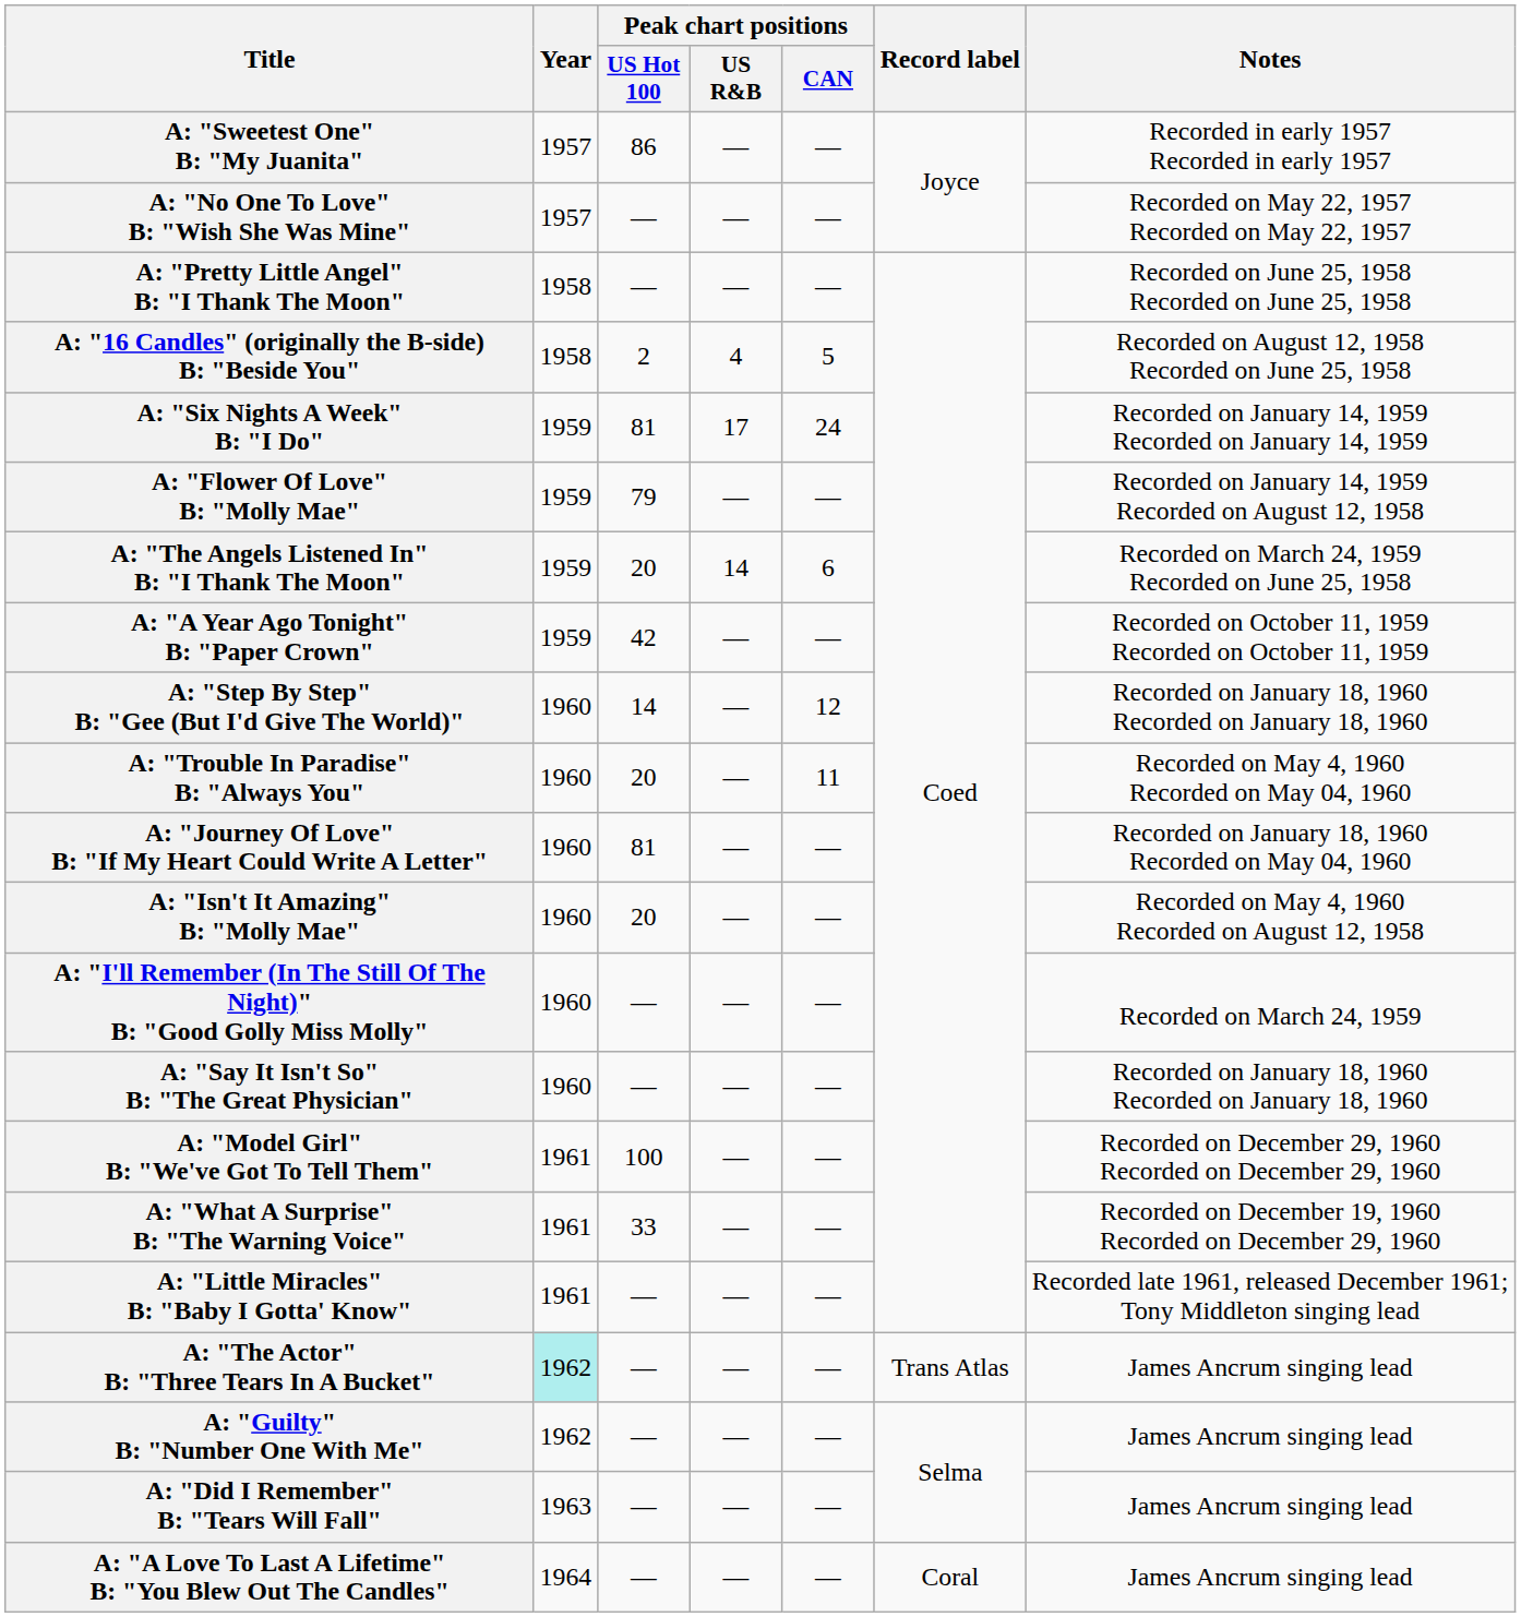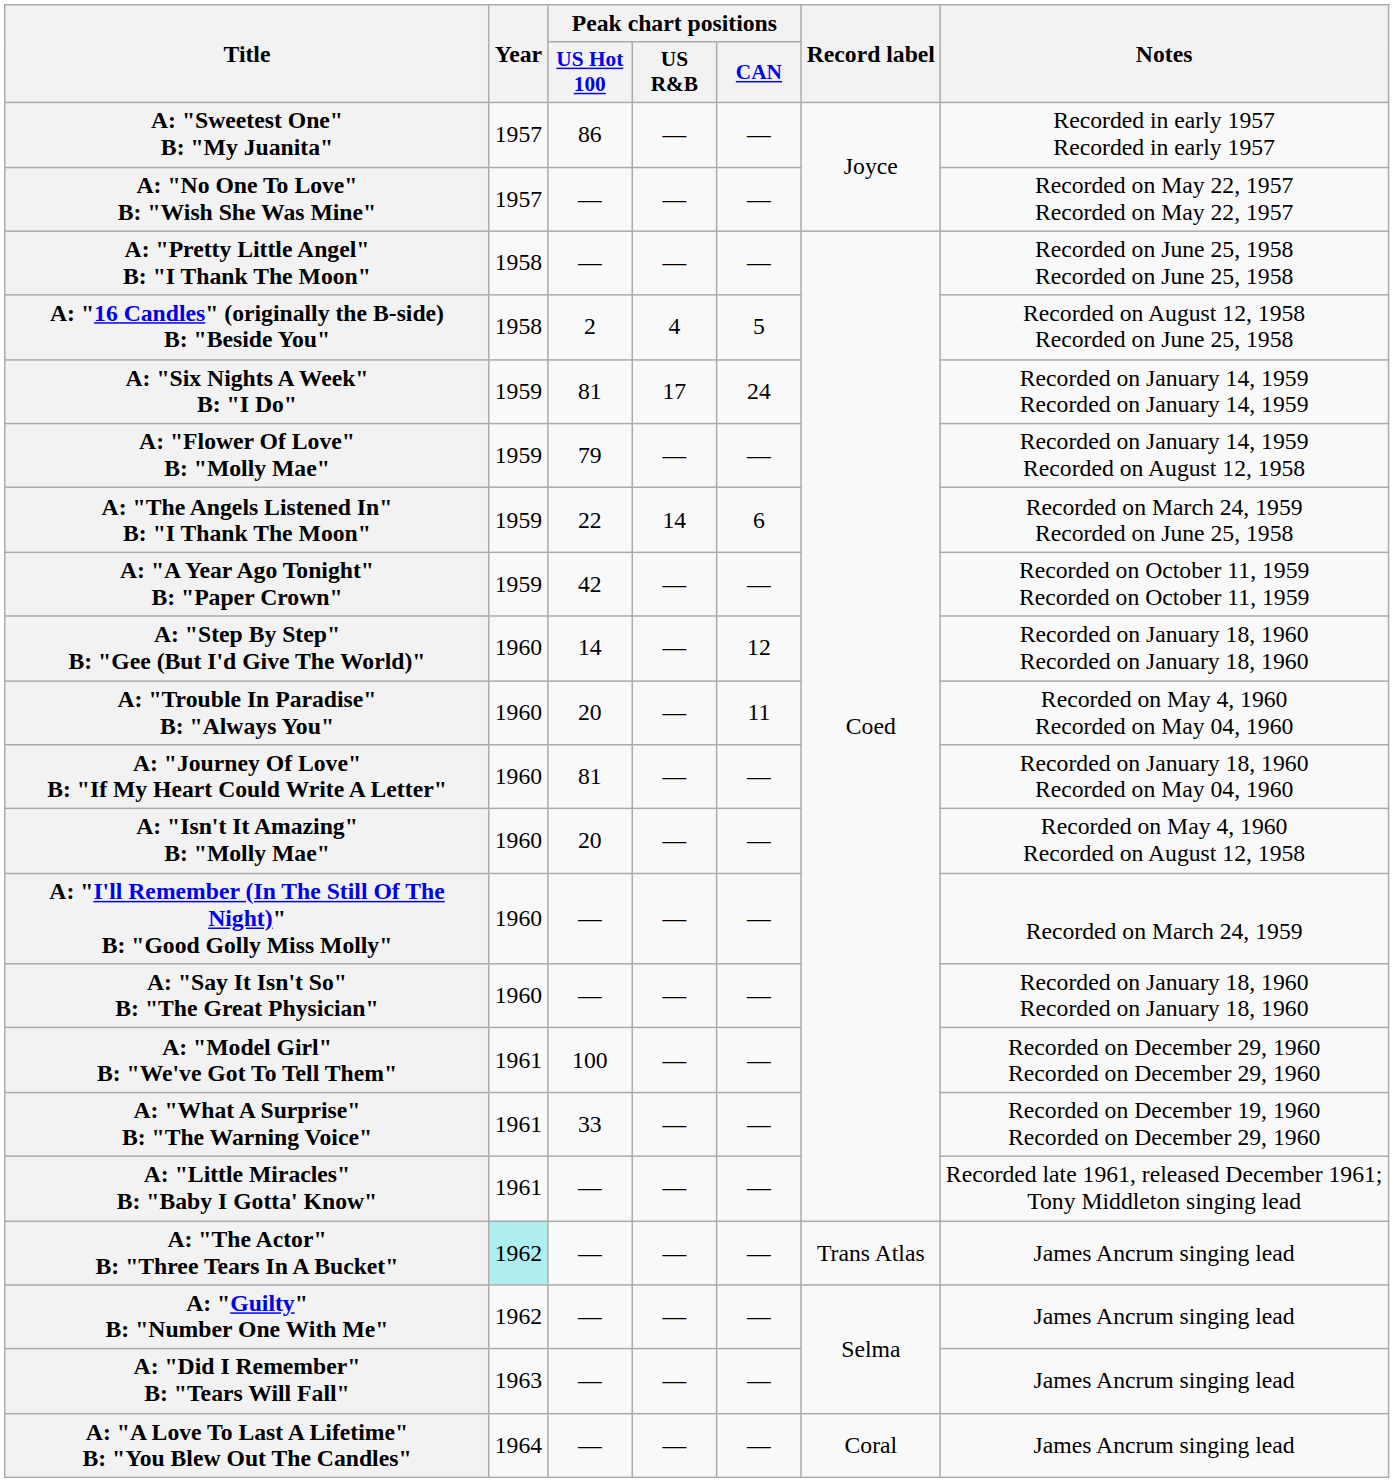 <table class="wikitable plainrowheaders" style="text-align:center;">
 <tr>
 <th scope="col" rowspan="2" style="width:20em;">Title</th>
 <th scope="col" rowspan="2">Year</th>
 <th scope="col" colspan="3">Peak chart positions</th>
 <th scope="col" rowspan="2">Record label</th>
 <th scope="col" rowspan="2">Notes</th>
 </tr>
 <tr>
 <th scope="col" style="width:3.5em;font-size:90%;"><a href='#'>US Hot 100</a></th>
 <th scope="col" style="width:3.5em;font-size:90%;">US R&B</th>
 <th scope="col" style="width:3.5em;font-size:90%;"><a href='#'>CAN</a></th>
 </tr>
 <tr>
 <th scope="row"><strong>A:</strong> "Sweetest One"<br><strong>B:</strong> "My Juanita"</th>
 <td>1957</td>
 <td>86</td>
 <td>—</td>
 <td>—</td>
 <td rowspan="2">Joyce</td>
 <td>Recorded in early 1957<br>Recorded in early 1957</td>
 </tr>
 <tr>
 <th scope="row"><strong>A:</strong> "No One To Love"<br><strong>B:</strong> "Wish She Was Mine"</th>
 <td>1957</td>
 <td>—</td>
 <td>—</td>
 <td>—</td>
 <td>Recorded on May 22, 1957<br>Recorded on May 22, 1957</td>
 </tr>
 <tr>
 <th scope="row"><strong>A:</strong> "Pretty Little Angel"<br><strong>B:</strong> "I Thank The Moon"</th>
 <td>1958</td>
 <td>—</td>
 <td>—</td>
 <td>—</td>
 <td rowspan="15">Coed</td>
 <td>Recorded on June 25, 1958<br>Recorded on June 25, 1958</td>
 </tr>
 <tr>
 <th scope="row"><strong>A:</strong> "<a href='#'>16 Candles</a>" (originally the B-side)<br><strong>B:</strong> "Beside You"</th>
 <td>1958</td>
 <td>2</td>
 <td>4</td>
 <td>5</td>
 <td>Recorded on August 12, 1958<br>Recorded on June 25, 1958</td>
 </tr>
 <tr>
 <th scope="row"><strong>A:</strong> "Six Nights A Week"<br><strong>B:</strong> "I Do"</th>
 <td>1959</td>
 <td>81</td>
 <td>17</td>
 <td>24</td>
 <td>Recorded on January 14, 1959<br>Recorded on January 14, 1959</td>
 </tr>
 <tr>
 <th scope="row"><strong>A:</strong> "Flower Of Love"<br><strong>B:</strong> "Molly Mae"</th>
 <td>1959</td>
 <td>79</td>
 <td>—</td>
 <td>—</td>
 <td>Recorded on January 14, 1959<br>Recorded on August 12, 1958</td>
 </tr>
 <tr>
 <th scope="row"><strong>A:</strong> "The Angels Listened In"<br><strong>B:</strong> "I Thank The Moon"</th>
 <td>1959</td>
-<td>20</td>
+<td>22</td>
 <td>14</td>
 <td>6</td>
 <td>Recorded on March 24, 1959<br>Recorded on June 25, 1958</td>
 </tr>
 <tr>
 <th scope="row"><strong>A:</strong> "A Year Ago Tonight"<br><strong>B:</strong> "Paper Crown"</th>
 <td>1959</td>
 <td>42</td>
 <td>—</td>
 <td>—</td>
 <td>Recorded on October 11, 1959<br>Recorded on October 11, 1959</td>
 </tr>
 <tr>
 <th scope="row"><strong>A:</strong> "Step By Step"<br><strong>B:</strong> "Gee (But I'd Give The World)"</th>
 <td>1960</td>
 <td>14</td>
 <td>—</td>
 <td>12</td>
 <td>Recorded on January 18, 1960<br>Recorded on January 18, 1960</td>
 </tr>
 <tr>
 <th scope="row"><strong>A:</strong> "Trouble In Paradise"<br><strong>B:</strong> "Always You"</th>
 <td>1960</td>
 <td>20</td>
 <td>—</td>
 <td>11</td>
 <td>Recorded on May 4, 1960<br>Recorded on May 04, 1960</td>
 </tr>
 <tr>
 <th scope="row"><strong>A:</strong> "Journey Of Love"<br><strong>B:</strong> "If My Heart Could Write A Letter"</th>
 <td>1960</td>
 <td>81</td>
 <td>—</td>
 <td>—</td>
 <td>Recorded on January 18, 1960<br>Recorded on May 04, 1960</td>
 </tr>
 <tr>
 <th scope="row"><strong>A:</strong> "Isn't It Amazing"<br><strong>B:</strong> "Molly Mae"</th>
 <td>1960</td>
 <td>20</td>
 <td>—</td>
 <td>—</td>
 <td>Recorded on May 4, 1960<br>Recorded on August 12, 1958</td>
 </tr>
 <tr>
 <th scope="row"><strong>A:</strong> "<a href='#'>I'll Remember (In The Still Of The Night)</a>"<br><strong>B:</strong> "Good Golly Miss Molly"</th>
 <td>1960</td>
 <td>—</td>
 <td>—</td>
 <td>—</td>
 <td><br>Recorded on March 24, 1959</td>
 </tr>
 <tr>
 <th scope="row"><strong>A:</strong> "Say It Isn't So"<br><strong>B:</strong> "The Great Physician"</th>
 <td>1960</td>
 <td>—</td>
 <td>—</td>
 <td>—</td>
 <td>Recorded on January 18, 1960<br>Recorded on January 18, 1960</td>
 </tr>
 <tr>
 <th scope="row"><strong>A:</strong> "Model Girl"<br><strong>B:</strong> "We've Got To Tell Them"</th>
 <td>1961</td>
 <td>100</td>
 <td>—</td>
 <td>—</td>
 <td>Recorded on December 29, 1960<br>Recorded on December 29, 1960</td>
 </tr>
 <tr>
 <th scope="row"><strong>A:</strong> "What A Surprise"<br><strong>B:</strong> "The Warning Voice"</th>
 <td>1961</td>
 <td>33</td>
 <td>—</td>
 <td>—</td>
 <td>Recorded on December 19, 1960<br>Recorded on December 29, 1960</td>
 </tr>
 <tr>
 <th scope="row"><strong>A:</strong> "Little Miracles"<br><strong>B:</strong> "Baby I Gotta' Know"</th>
 <td>1961</td>
 <td>—</td>
 <td>—</td>
 <td>—</td>
 <td>Recorded late 1961, released December 1961;<br>Tony Middleton singing lead</td>
 </tr>
 <tr>
 <th scope="row"><strong>A:</strong> "The Actor"<br><strong>B:</strong> "Three Tears In A Bucket"</th>
 <td style="background: paleturquoise;">1962</td>
 <td>—</td>
 <td>—</td>
 <td>—</td>
 <td>Trans Atlas</td>
 <td>James Ancrum singing lead</td>
 </tr>
 <tr>
 <th scope="row"><strong>A:</strong> "<a href='#'>Guilty</a>"<br><strong>B:</strong> "Number One With Me"</th>
 <td>1962</td>
 <td>—</td>
 <td>—</td>
 <td>—</td>
 <td rowspan="2">Selma</td>
 <td>James Ancrum singing lead</td>
 </tr>
 <tr>
 <th scope="row"><strong>A:</strong> "Did I Remember"<br><strong>B:</strong> "Tears Will Fall"</th>
 <td>1963</td>
 <td>—</td>
 <td>—</td>
 <td>—</td>
 <td>James Ancrum singing lead</td>
 </tr>
 <tr>
 <th scope="row"><strong>A:</strong> "A Love To Last A Lifetime"<br><strong>B:</strong> "You Blew Out The Candles"</th>
 <td>1964</td>
 <td>—</td>
 <td>—</td>
 <td>—</td>
 <td>Coral</td>
 <td>James Ancrum singing lead</td>
 </tr>
 </table>
